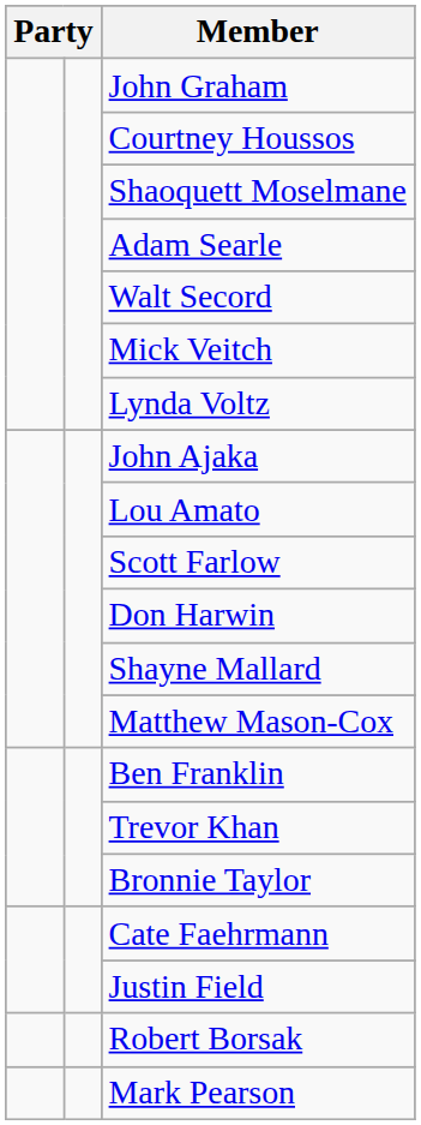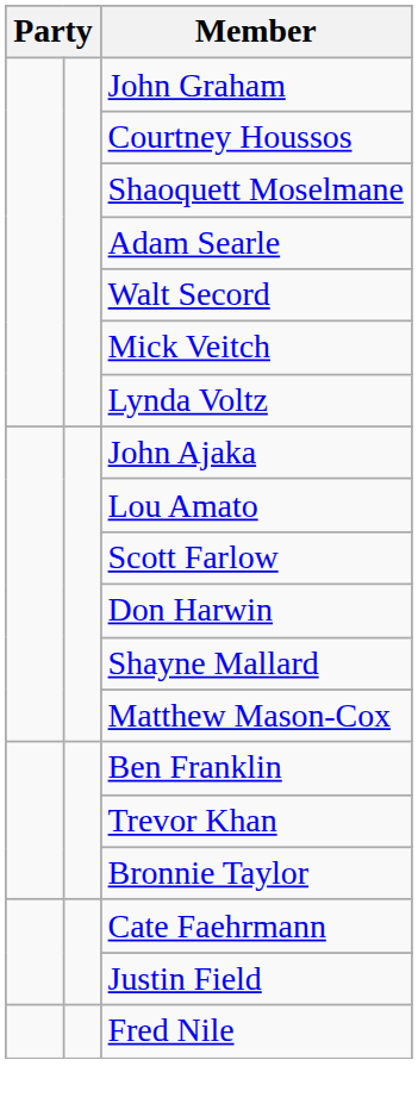 <table class="wikitable">
 <tr>
 <th colspan="2">Party</th>
 <th>Member</th>
 </tr>
 <tr>
 <td rowspan="7"	> </td>
 <td rowspan="7"></td>
 <td><a href='#'>John Graham</a></td>
 </tr>
 <tr>
 <td><a href='#'>Courtney Houssos</a></td>
 </tr>
 <tr>
 <td><a href='#'>Shaoquett Moselmane</a></td>
 </tr>
 <tr>
 <td><a href='#'>Adam Searle</a></td>
 </tr>
 <tr>
 <td><a href='#'>Walt Secord</a></td>
 </tr>
 <tr>
 <td><a href='#'>Mick Veitch</a></td>
 </tr>
 <tr>
 <td><a href='#'>Lynda Voltz</a></td>
 </tr>
 <tr>
 <td rowspan="6"	> </td>
 <td rowspan="6"></td>
 <td><a href='#'>John Ajaka</a></td>
 </tr>
 <tr>
 <td><a href='#'>Lou Amato</a></td>
 </tr>
 <tr>
 <td><a href='#'>Scott Farlow</a></td>
 </tr>
 <tr>
 <td><a href='#'>Don Harwin</a></td>
 </tr>
 <tr>
 <td><a href='#'>Shayne Mallard</a></td>
 </tr>
 <tr>
 <td><a href='#'>Matthew Mason-Cox</a></td>
 </tr>
 <tr>
 <td rowspan="3"	> </td>
 <td rowspan="3"></td>
 <td><a href='#'>Ben Franklin</a></td>
 </tr>
 <tr>
 <td><a href='#'>Trevor Khan</a></td>
 </tr>
 <tr>
 <td><a href='#'>Bronnie Taylor</a></td>
 </tr>
 <tr>
 <td rowspan="2"	> </td>
 <td rowspan="2"></td>
 <td><a href='#'>Cate Faehrmann</a></td>
 </tr>
 <tr>
 <td><a href='#'>Justin Field</a></td>
 </tr>
 <tr>
 <td> </td>
 <td></td>
-<td><a href='#'>Robert Borsak</a></td>
-</tr>
-<tr>
-<td> </td>
-<td></td>
-<td><a href='#'>Mark Pearson</a></td>
+<td><a href='#'>Fred Nile</a></td>
 </tr>
 </table>
